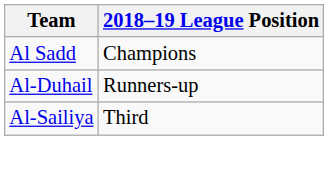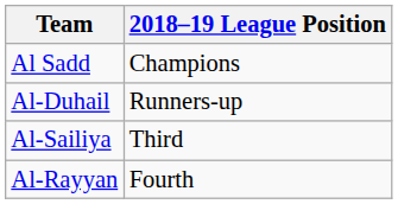 <table class="wikitable">
 <tr>
 <th>Team</th>
 <th><a href='#'>2018–19 League</a> Position</th>
 </tr>
 <tr>
 <td><a href='#'>Al Sadd</a></td>
 <td>Champions</td>
 </tr>
 <tr>
 <td><a href='#'>Al-Duhail</a></td>
 <td>Runners-up</td>
 </tr>
 <tr>
 <td><a href='#'>Al-Sailiya</a></td>
 <td>Third</td>
 </tr>
+<tr>
+<td><a href='#'>Al-Rayyan</a></td>
+<td>Fourth</td>
+</tr>
 </table>
